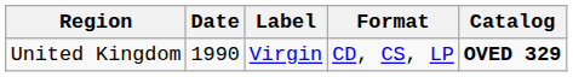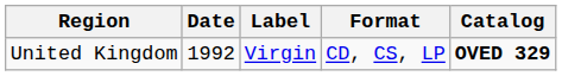 <table class="wikitable">
 <tr>
 <th>Region</th>
 <th>Date</th>
 <th>Label</th>
 <th>Format</th>
 <th>Catalog</th>
 </tr>
 <tr>
 <td>United Kingdom</td>
-<td>1990</td>
+<td>1992</td>
 <td><a href='#'>Virgin</a></td>
 <td><a href='#'>CD</a>, <a href='#'>CS</a>, <a href='#'>LP</a></td>
 <td><strong>OVED 329</strong></td>
 </tr>
 </table>
